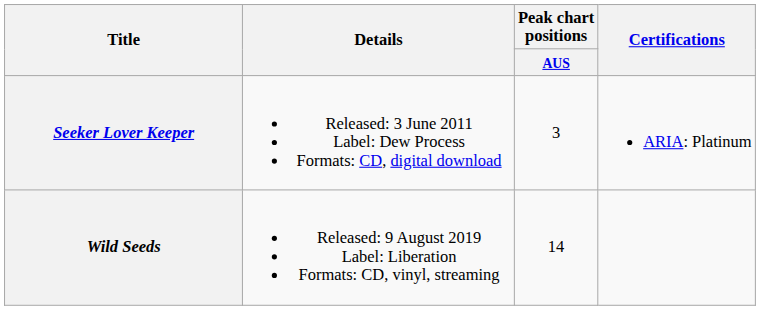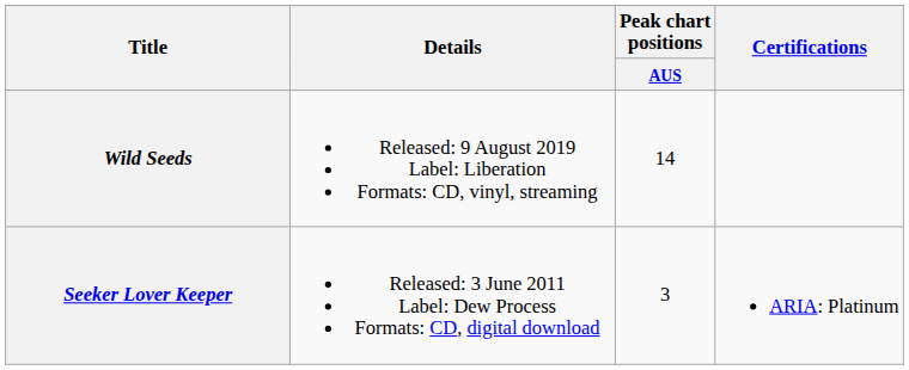 <table class="wikitable plainrowheaders" style="text-align:center;" border="1">
 <tr>
 <th scope="col" rowspan="2" style="width:14em;">Title</th>
 <th scope="col" rowspan="2" style="width:16em;">Details</th>
 <th scope="col" colspan="1">Peak chart<br>positions</th>
 <th scope="col" rowspan="2" style="width:10m;"><a href='#'>Certifications</a></th>
 </tr>
 <tr>
 <th scope="col" style="text-align:center;"><small><a href='#'>AUS</a><br></small></th>
 </tr>
 <tr>
+<th scope="row"><em>Wild Seeds</em></th>
+<td><br><ul><li>Released: 9 August 2019</li><li>Label: Liberation</li><li>Formats: CD, vinyl, streaming</li></ul></td>
+<td>14<br></td>
+<td></td>
+</tr>
+<tr>
 <th scope="row"><em><a href='#'>Seeker Lover Keeper</a></em></th>
 <td><br><ul><li>Released: 3 June 2011</li><li>Label: Dew Process</li><li>Formats: <a href='#'>CD</a>, <a href='#'>digital download</a></li></ul></td>
 <td>3</td>
 <td><br><ul><li><a href='#'>ARIA</a>: Platinum</li></ul></td>
 </tr>
-<tr>
-<th scope="row"><em>Wild Seeds</em></th>
-<td><br><ul><li>Released: 9 August 2019</li><li>Label: Liberation</li><li>Formats: CD, vinyl, streaming</li></ul></td>
-<td>14<br></td>
-<td></td>
-</tr>
 </table>
